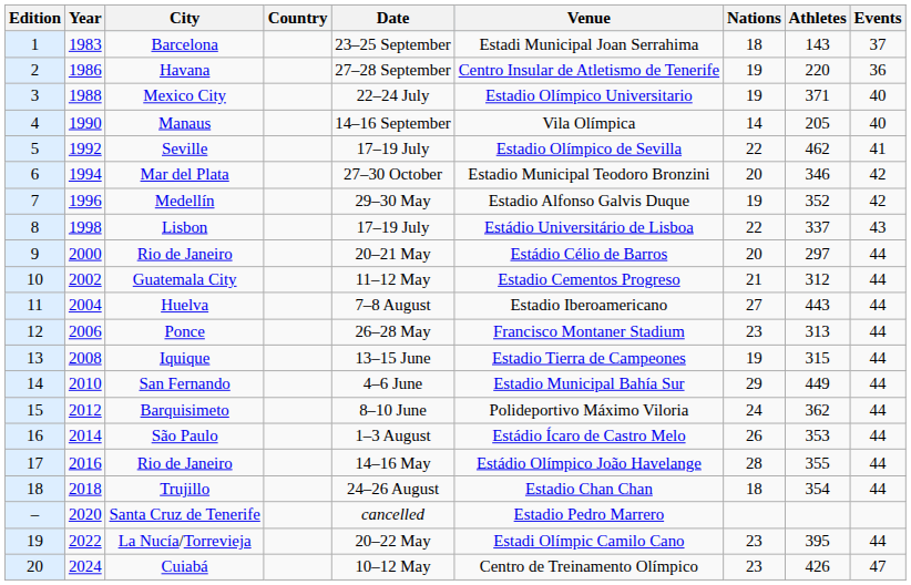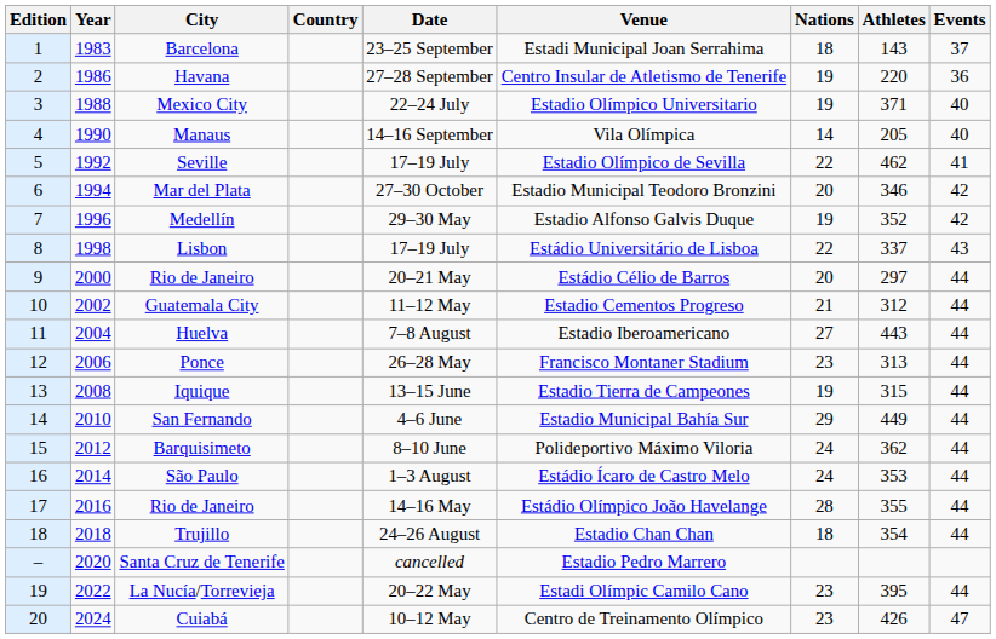 <table class="wikitable" style="text-align:center">
 <tr bgcolor=#CCDDEE>
 <th>Edition</th>
 <th>Year</th>
 <th>City</th>
 <th>Country</th>
 <th>Date</th>
 <th>Venue</th>
 <th>Nations</th>
 <th>Athletes</th>
 <th>Events</th>
 </tr>
 <tr>
 <td bgcolor=DDEEFF>1</td>
 <td><a href='#'>1983</a></td>
 <td><a href='#'>Barcelona</a></td>
 <td align=left></td>
 <td>23–25 September</td>
 <td>Estadi Municipal Joan Serrahima</td>
 <td>18</td>
 <td>143</td>
 <td>37</td>
 </tr>
 <tr>
 <td bgcolor=DDEEFF>2</td>
 <td><a href='#'>1986</a></td>
 <td><a href='#'>Havana</a></td>
 <td align=left></td>
 <td>27–28 September</td>
 <td><a href='#'>Centro Insular de Atletismo de Tenerife</a></td>
 <td>19</td>
 <td>220</td>
 <td>36</td>
 </tr>
 <tr>
 <td bgcolor=DDEEFF>3</td>
 <td><a href='#'>1988</a></td>
 <td><a href='#'>Mexico City</a></td>
 <td align=left></td>
 <td>22–24 July</td>
 <td><a href='#'>Estadio Olímpico Universitario</a></td>
 <td>19</td>
 <td>371</td>
 <td>40</td>
 </tr>
 <tr>
 <td bgcolor=DDEEFF>4</td>
 <td><a href='#'>1990</a></td>
 <td><a href='#'>Manaus</a></td>
 <td align=left></td>
 <td>14–16 September</td>
 <td>Vila Olímpica</td>
 <td>14</td>
 <td>205</td>
 <td>40</td>
 </tr>
 <tr>
 <td bgcolor=DDEEFF>5</td>
 <td><a href='#'>1992</a></td>
 <td><a href='#'>Seville</a></td>
 <td align=left></td>
 <td>17–19 July</td>
 <td><a href='#'>Estadio Olímpico de Sevilla</a></td>
 <td>22</td>
 <td>462</td>
 <td>41</td>
 </tr>
 <tr>
 <td bgcolor=DDEEFF>6</td>
 <td><a href='#'>1994</a></td>
 <td><a href='#'>Mar del Plata</a></td>
 <td align=left></td>
 <td>27–30 October</td>
 <td>Estadio Municipal Teodoro Bronzini</td>
 <td>20</td>
 <td>346</td>
 <td>42</td>
 </tr>
 <tr>
 <td bgcolor=DDEEFF>7</td>
 <td><a href='#'>1996</a></td>
 <td><a href='#'>Medellín</a></td>
 <td align=left></td>
 <td>29–30 May</td>
 <td>Estadio Alfonso Galvis Duque</td>
 <td>19</td>
 <td>352</td>
 <td>42</td>
 </tr>
 <tr>
 <td bgcolor=DDEEFF>8</td>
 <td><a href='#'>1998</a></td>
 <td><a href='#'>Lisbon</a></td>
 <td align=left></td>
 <td>17–19 July</td>
 <td><a href='#'>Estádio Universitário de Lisboa</a></td>
 <td>22</td>
 <td>337</td>
 <td>43</td>
 </tr>
 <tr>
 <td bgcolor=DDEEFF>9</td>
 <td><a href='#'>2000</a></td>
 <td><a href='#'>Rio de Janeiro</a></td>
 <td align=left></td>
 <td>20–21 May</td>
 <td><a href='#'>Estádio Célio de Barros</a></td>
 <td>20</td>
 <td>297</td>
 <td>44</td>
 </tr>
 <tr>
 <td bgcolor=DDEEFF>10</td>
 <td><a href='#'>2002</a></td>
 <td><a href='#'>Guatemala City</a></td>
 <td align=left></td>
 <td>11–12 May</td>
 <td><a href='#'>Estadio Cementos Progreso</a></td>
 <td>21</td>
 <td>312</td>
 <td>44</td>
 </tr>
 <tr>
 <td bgcolor=DDEEFF>11</td>
 <td><a href='#'>2004</a></td>
 <td><a href='#'>Huelva</a></td>
 <td align=left></td>
 <td>7–8 August</td>
 <td>Estadio Iberoamericano</td>
 <td>27</td>
 <td>443</td>
 <td>44</td>
 </tr>
 <tr>
 <td bgcolor=DDEEFF>12</td>
 <td><a href='#'>2006</a></td>
 <td><a href='#'>Ponce</a></td>
 <td align=left></td>
 <td>26–28 May</td>
 <td><a href='#'>Francisco Montaner Stadium</a></td>
 <td>23</td>
 <td>313</td>
 <td>44</td>
 </tr>
 <tr>
 <td bgcolor=DDEEFF>13</td>
 <td><a href='#'>2008</a></td>
 <td><a href='#'>Iquique</a></td>
 <td align=left></td>
 <td>13–15 June</td>
 <td><a href='#'>Estadio Tierra de Campeones</a></td>
 <td>19</td>
 <td>315</td>
 <td>44</td>
 </tr>
 <tr>
 <td bgcolor=DDEEFF>14</td>
 <td><a href='#'>2010</a></td>
 <td><a href='#'>San Fernando</a></td>
 <td align=left></td>
 <td>4–6 June</td>
 <td><a href='#'>Estadio Municipal Bahía Sur</a></td>
 <td>29</td>
 <td>449</td>
 <td>44</td>
 </tr>
 <tr>
 <td bgcolor=DDEEFF>15</td>
 <td><a href='#'>2012</a></td>
 <td><a href='#'>Barquisimeto</a></td>
 <td align=left></td>
 <td>8–10 June</td>
 <td>Polideportivo Máximo Viloria</td>
 <td>24</td>
 <td>362</td>
 <td>44</td>
 </tr>
 <tr>
 <td bgcolor=DDEEFF>16</td>
 <td><a href='#'>2014</a></td>
 <td><a href='#'>São Paulo</a></td>
 <td align=left></td>
 <td>1–3 August</td>
 <td><a href='#'>Estádio Ícaro de Castro Melo</a></td>
-<td>26</td>
+<td>24</td>
 <td>353</td>
 <td>44</td>
 </tr>
 <tr>
 <td bgcolor=DDEEFF>17</td>
 <td><a href='#'>2016</a></td>
 <td><a href='#'>Rio de Janeiro</a></td>
 <td align=left></td>
 <td>14–16 May</td>
 <td><a href='#'>Estádio Olímpico João Havelange</a></td>
 <td>28</td>
 <td>355</td>
 <td>44</td>
 </tr>
 <tr>
 <td bgcolor=DDEEFF>18</td>
 <td><a href='#'>2018</a></td>
 <td><a href='#'>Trujillo</a></td>
 <td align=left></td>
 <td>24–26 August</td>
 <td><a href='#'>Estadio Chan Chan</a></td>
 <td>18</td>
 <td>354</td>
 <td>44</td>
 </tr>
 <tr>
 <td bgcolor=DDEEFF>–</td>
 <td><a href='#'>2020</a></td>
 <td><a href='#'>Santa Cruz de Tenerife</a></td>
 <td align=left></td>
 <td><em>cancelled</em></td>
 <td><a href='#'>Estadio Pedro Marrero</a></td>
 <td></td>
 <td></td>
 <td></td>
 </tr>
 <tr>
 <td bgcolor=DDEEFF>19</td>
 <td><a href='#'>2022</a></td>
 <td><a href='#'>La Nucía</a>/<a href='#'>Torrevieja</a></td>
 <td align=left></td>
 <td>20–22 May</td>
 <td><a href='#'>Estadi Olímpic Camilo Cano</a></td>
 <td>23</td>
 <td>395</td>
 <td>44</td>
 </tr>
 <tr>
 <td bgcolor=DDEEFF>20</td>
 <td><a href='#'>2024</a></td>
 <td><a href='#'>Cuiabá</a></td>
 <td align=left></td>
 <td>10–12 May</td>
 <td>Centro de Treinamento Olímpico</td>
 <td>23</td>
 <td>426</td>
 <td>47</td>
 </tr>
 </table>
